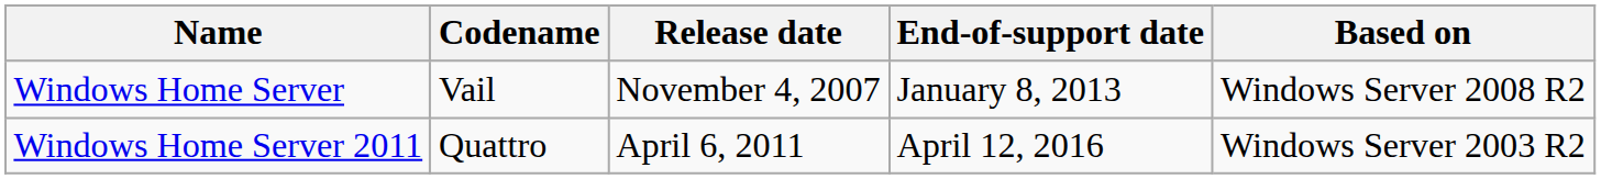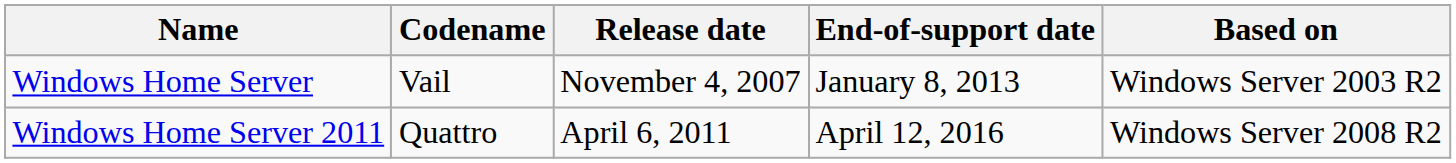 <table class="wikitable sortable">
 <tr>
 <th>Name</th>
 <th>Codename</th>
 <th>Release date</th>
 <th>End-of-support date</th>
 <th>Based on</th>
 </tr>
 <tr>
 <td><a href='#'>Windows Home Server</a></td>
 <td>Vail</td>
 <td>November 4, 2007</td>
 <td>January 8, 2013</td>
-<td>Windows Server 2008 R2</td>
+<td>Windows Server 2003 R2</td>
 </tr>
 <tr>
 <td><a href='#'>Windows Home Server 2011</a></td>
 <td>Quattro</td>
 <td>April 6, 2011</td>
 <td>April 12, 2016</td>
-<td>Windows Server 2003 R2</td>
+<td>Windows Server 2008 R2</td>
 </tr>
 </table>
